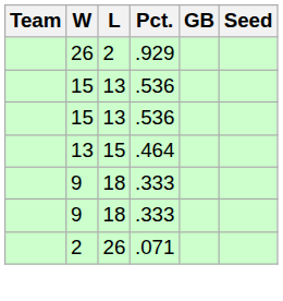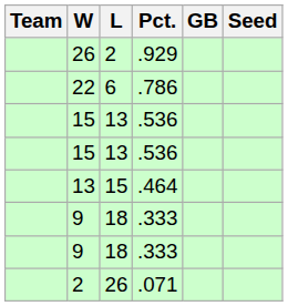 <table class=wikitable>
 <tr>
 <th>Team</th>
 <th>W</th>
 <th>L</th>
 <th>Pct.</th>
 <th>GB</th>
 <th>Seed</th>
 </tr>
 <tr bgcolor=#ccffcc>
 <td></td>
 <td>26</td>
 <td>2</td>
 <td>.929</td>
+<td></td>
+<td></td>
+</tr>
+<tr bgcolor=#ccffcc>
+<td></td>
+<td>22</td>
+<td>6</td>
+<td>.786</td>
 <td></td>
 <td></td>
 </tr>
 <tr bgcolor=#ccffcc>
 <td></td>
 <td>15</td>
 <td>13</td>
 <td>.536</td>
 <td></td>
 <td></td>
 </tr>
 <tr bgcolor=#ccffcc>
 <td></td>
 <td>15</td>
 <td>13</td>
 <td>.536</td>
 <td></td>
 <td></td>
 </tr>
 <tr bgcolor=#ccffcc>
 <td></td>
 <td>13</td>
 <td>15</td>
 <td>.464</td>
 <td></td>
 <td></td>
 </tr>
 <tr bgcolor=#ccffcc>
 <td></td>
 <td>9</td>
 <td>18</td>
 <td>.333</td>
 <td></td>
 <td></td>
 </tr>
 <tr bgcolor=#ccffcc>
 <td></td>
 <td>9</td>
 <td>18</td>
 <td>.333</td>
 <td></td>
 <td></td>
 </tr>
 <tr bgcolor=#ccffcc>
 <td></td>
 <td>2</td>
 <td>26</td>
 <td>.071</td>
 <td></td>
 <td></td>
 </tr>
 </table>
